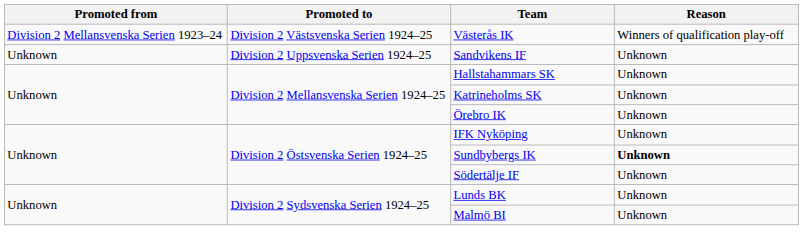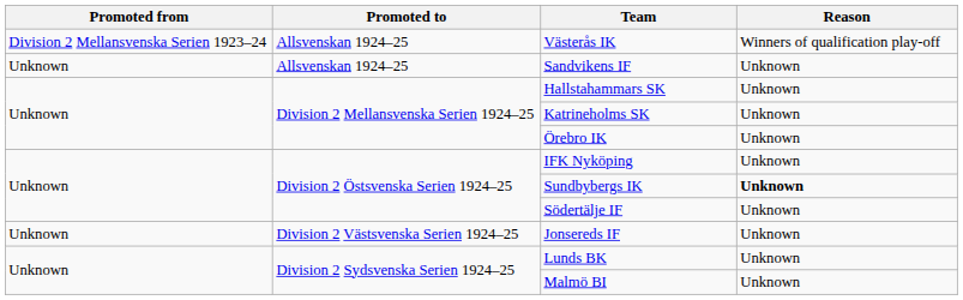 <table class="wikitable" style="text-align: left;">
 <tr>
 <th style="width: 275px;">Promoted from</th>
 <th style="width: 275px;">Promoted to</th>
 <th style="width: 200px;">Team</th>
 <th style="width: 225px;">Reason</th>
 </tr>
 <tr>
 <td><a href='#'>Division 2</a> <a href='#'>Mellansvenska Serien</a> 1923–24</td>
-<td><a href='#'>Division 2</a> <a href='#'>Västsvenska Serien</a> 1924–25</td>
+<td><a href='#'>Allsvenskan</a> 1924–25</td>
 <td><a href='#'>Västerås IK</a></td>
 <td>Winners of qualification play-off</td>
 </tr>
 <tr>
 <td>Unknown</td>
-<td><a href='#'>Division 2</a> <a href='#'>Uppsvenska Serien</a> 1924–25</td>
+<td><a href='#'>Allsvenskan</a> 1924–25</td>
 <td><a href='#'>Sandvikens IF</a></td>
 <td>Unknown</td>
 </tr>
 <tr>
 <td rowspan=3>Unknown</td>
 <td rowspan=3><a href='#'>Division 2</a> <a href='#'>Mellansvenska Serien</a> 1924–25</td>
 <td><a href='#'>Hallstahammars SK</a></td>
 <td>Unknown</td>
 </tr>
 <tr>
 <td><a href='#'>Katrineholms SK</a></td>
 <td>Unknown</td>
 </tr>
 <tr>
 <td><a href='#'>Örebro IK</a></td>
 <td>Unknown</td>
 </tr>
 <tr>
 <td rowspan=3>Unknown</td>
 <td rowspan=3><a href='#'>Division 2</a> <a href='#'>Östsvenska Serien</a> 1924–25</td>
 <td><a href='#'>IFK Nyköping</a></td>
 <td>Unknown</td>
 </tr>
 <tr>
 <td><a href='#'>Sundbybergs IK</a></td>
 <td><strong>Unknown</strong></td>
 </tr>
 <tr>
 <td><a href='#'>Södertälje IF</a></td>
 <td>Unknown</td>
 </tr>
 <tr>
+<td>Unknown</td>
+<td><a href='#'>Division 2</a> <a href='#'>Västsvenska Serien</a> 1924–25</td>
+<td><a href='#'>Jonsereds IF</a></td>
+<td>Unknown</td>
+</tr>
+<tr>
 <td rowspan=2>Unknown</td>
 <td rowspan=2><a href='#'>Division 2</a> <a href='#'>Sydsvenska Serien</a> 1924–25</td>
 <td><a href='#'>Lunds BK</a></td>
 <td>Unknown</td>
 </tr>
 <tr>
 <td><a href='#'>Malmö BI</a></td>
 <td>Unknown</td>
 </tr>
 </table>
